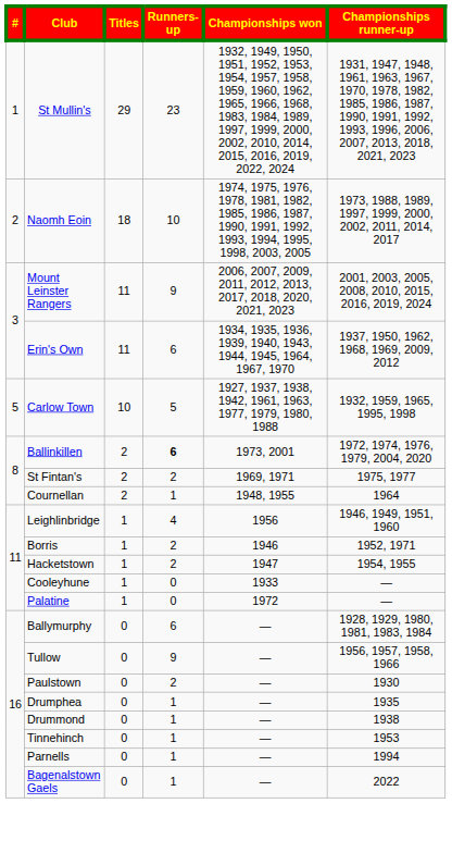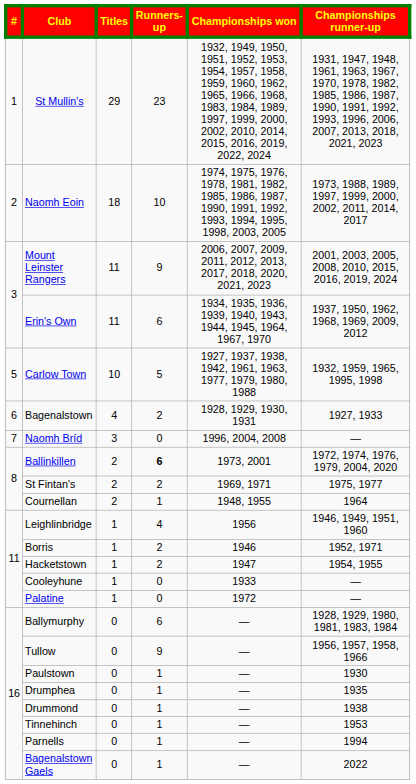 <table class="wikitable sortable" style="text-align:center">
 <tr>
 <th style="background:red;color: yellow;border:5px solid green">#</th>
 <th style="background:red;color: yellow;border:5px solid green">Club</th>
 <th style="background:red;color: yellow;border:5px solid green">Titles</th>
 <th style="background:red;color: yellow;border:5px solid green">Runners-up</th>
 <th style="background:red;color: yellow;border:5px solid green">Championships won</th>
 <th style="background:red;color: yellow;border:5px solid green">Championships runner-up</th>
 </tr>
 <tr>
 <td>1</td>
 <td> <a href='#'>St Mullin's</a></td>
 <td>29</td>
 <td>23</td>
 <td>1932, 1949, 1950, 1951, 1952, 1953, 1954, 1957, 1958, 1959, 1960, 1962, 1965, 1966, 1968, 1983, 1984, 1989, 1997, 1999, 2000, 2002, 2010, 2014, 2015, 2016, 2019, 2022, 2024</td>
 <td>1931, 1947, 1948, 1961, 1963, 1967, 1970, 1978, 1982, 1985, 1986, 1987, 1990, 1991, 1992, 1993, 1996, 2006, 2007, 2013, 2018, 2021, 2023</td>
 </tr>
 <tr>
 <td>2</td>
 <td style="text-align:left"> <a href='#'>Naomh Eoin</a></td>
 <td>18</td>
 <td>10</td>
 <td>1974, 1975, 1976, 1978, 1981, 1982, 1985, 1986, 1987, 1990, 1991, 1992, 1993, 1994, 1995, 1998, 2003, 2005</td>
 <td>1973, 1988, 1989, 1997, 1999, 2000, 2002, 2011, 2014, 2017</td>
 </tr>
 <tr>
 <td rowspan="2">3</td>
 <td style="text-align:left"> <a href='#'>Mount Leinster Rangers</a></td>
 <td>11</td>
 <td>9</td>
 <td>2006, 2007, 2009, 2011, 2012, 2013, 2017, 2018, 2020, 2021, 2023</td>
 <td>2001, 2003, 2005, 2008, 2010, 2015, 2016, 2019, 2024</td>
 </tr>
 <tr>
 <td style="text-align:left"> <a href='#'>Erin's Own</a></td>
 <td>11</td>
 <td>6</td>
 <td>1934, 1935, 1936, 1939, 1940, 1943, 1944, 1945, 1964, 1967, 1970</td>
 <td>1937, 1950, 1962, 1968, 1969, 2009, 2012</td>
 </tr>
 <tr>
 <td>5</td>
 <td style="text-align:left"> <a href='#'>Carlow Town</a></td>
 <td>10</td>
 <td>5</td>
 <td>1927, 1937, 1938, 1942, 1961, 1963, 1977, 1979, 1980, 1988</td>
 <td>1932, 1959, 1965, 1995, 1998</td>
+</tr>
+<tr>
+<td>6</td>
+<td style="text-align:left"> Bagenalstown</td>
+<td>4</td>
+<td>2</td>
+<td>1928, 1929, 1930, 1931</td>
+<td>1927, 1933</td>
+</tr>
+<tr>
+<td>7</td>
+<td style="text-align:left"> <a href='#'>Naomh Bríd</a></td>
+<td>3</td>
+<td>0</td>
+<td>1996, 2004, 2008</td>
+<td>—</td>
 </tr>
 <tr>
 <td rowspan="3">8</td>
 <td style="text-align:left"> <a href='#'>Ballinkillen</a></td>
 <td>2</td>
 <td><strong>6</strong></td>
 <td>1973, 2001</td>
 <td>1972, 1974, 1976, 1979, 2004, 2020</td>
 </tr>
 <tr>
 <td style="text-align:left">St Fintan's</td>
 <td>2</td>
 <td>2</td>
 <td>1969, 1971</td>
 <td>1975, 1977</td>
 </tr>
 <tr>
 <td style="text-align:left">Cournellan</td>
 <td>2</td>
 <td>1</td>
 <td>1948, 1955</td>
 <td>1964</td>
 </tr>
 <tr>
 <td rowspan="5">11</td>
 <td style="text-align:left">Leighlinbridge</td>
 <td>1</td>
 <td>4</td>
 <td>1956</td>
 <td>1946, 1949, 1951, 1960</td>
 </tr>
 <tr>
 <td style="text-align:left">Borris</td>
 <td>1</td>
 <td>2</td>
 <td>1946</td>
 <td>1952, 1971</td>
 </tr>
 <tr>
 <td style="text-align:left">Hacketstown</td>
 <td>1</td>
 <td>2</td>
 <td>1947</td>
 <td>1954, 1955</td>
 </tr>
 <tr>
 <td style="text-align:left">Cooleyhune</td>
 <td>1</td>
 <td>0</td>
 <td>1933</td>
 <td>—</td>
 </tr>
 <tr>
 <td style="text-align:left"> <a href='#'>Palatine</a></td>
 <td>1</td>
 <td>0</td>
 <td>1972</td>
 <td>—</td>
 </tr>
 <tr>
 <td rowspan="8">16</td>
 <td style="text-align:left">Ballymurphy</td>
 <td>0</td>
 <td>6</td>
 <td>—</td>
 <td>1928, 1929, 1980, 1981, 1983, 1984</td>
 </tr>
 <tr>
 <td style="text-align:left">Tullow</td>
 <td>0</td>
 <td>9</td>
 <td>—</td>
 <td>1956, 1957, 1958, 1966</td>
 </tr>
 <tr>
 <td style="text-align:left">Paulstown</td>
 <td>0</td>
-<td>2</td>
+<td>1</td>
 <td>—</td>
 <td>1930</td>
 </tr>
 <tr>
 <td style="text-align:left">Drumphea</td>
 <td>0</td>
 <td>1</td>
 <td>—</td>
 <td>1935</td>
 </tr>
 <tr>
 <td style="text-align:left">Drummond</td>
 <td>0</td>
 <td>1</td>
 <td>—</td>
 <td>1938</td>
 </tr>
 <tr>
 <td style="text-align:left">Tinnehinch</td>
 <td>0</td>
 <td>1</td>
 <td>—</td>
 <td>1953</td>
 </tr>
 <tr>
 <td style="text-align:left">Parnells</td>
 <td>0</td>
 <td>1</td>
 <td>—</td>
 <td>1994</td>
 </tr>
 <tr>
 <td style="text-align:left"> <a href='#'>Bagenalstown Gaels</a></td>
 <td>0</td>
 <td>1</td>
 <td>—</td>
 <td>2022</td>
 </tr>
 </table>
